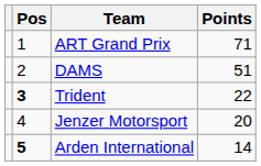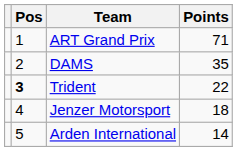 <table class="wikitable" style="font-size: 85%;">
 <tr>
 <th></th>
 <th>Pos</th>
 <th>Team</th>
 <th>Points</th>
 </tr>
 <tr>
 <td align="left"></td>
 <td align="left">1</td>
 <td> <a href='#'>ART Grand Prix</a></td>
 <td align="right">71</td>
 </tr>
 <tr>
 <td align="left"></td>
 <td align="left">2</td>
 <td> <a href='#'>DAMS</a></td>
-<td align="right">51</td>
+<td align="right">35</td>
 </tr>
 <tr>
 <td align="left"></td>
 <td align="left"><strong>3</strong></td>
 <td> <a href='#'>Trident</a></td>
 <td align="right">22</td>
 </tr>
 <tr>
 <td align="left"></td>
 <td align="left">4</td>
 <td> <a href='#'>Jenzer Motorsport</a></td>
-<td align="right">20</td>
+<td align="right">18</td>
 </tr>
 <tr>
 <td align="left"></td>
-<td align="left"><strong>5</strong></td>
+<td align="left">5</td>
 <td> <a href='#'>Arden International</a></td>
 <td align="right">14</td>
 </tr>
 </table>
